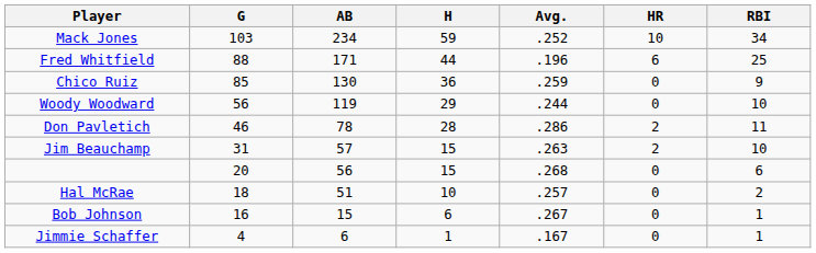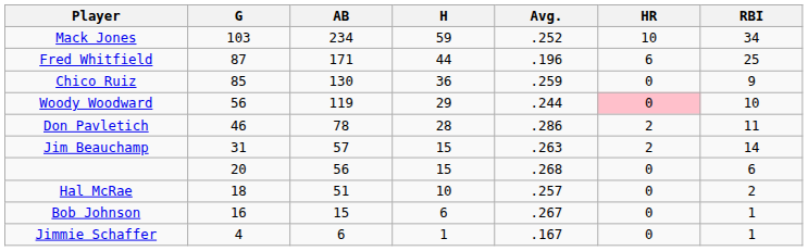 <table class="wikitable sortable">
 <tr>
 <th bgcolor="#DDDDFF" width="16%">Player</th>
 <th bgcolor="#DDDDFF" width="9%">G</th>
 <th bgcolor="#DDDDFF" width="9%">AB</th>
 <th bgcolor="#DDDDFF" width="9%">H</th>
 <th bgcolor="#DDDDFF" width="9%">Avg.</th>
 <th bgcolor="#DDDDFF" width="9%">HR</th>
 <th bgcolor="#DDDDFF" width="9%">RBI</th>
 </tr>
 <tr align="center">
 <td><a href='#'>Mack Jones</a></td>
 <td>103</td>
 <td>234</td>
 <td>59</td>
 <td>.252</td>
 <td>10</td>
 <td>34</td>
 </tr>
 <tr align=center>
 <td><a href='#'>Fred Whitfield</a></td>
-<td>88</td>
+<td>87</td>
 <td>171</td>
 <td>44</td>
 <td>.196</td>
 <td>6</td>
 <td>25</td>
 </tr>
 <tr align=center>
 <td><a href='#'>Chico Ruiz</a></td>
 <td>85</td>
 <td>130</td>
 <td>36</td>
 <td>.259</td>
 <td>0</td>
 <td>9</td>
 </tr>
 <tr align=center>
 <td><a href='#'>Woody Woodward</a></td>
 <td>56</td>
 <td>119</td>
 <td>29</td>
 <td>.244</td>
-<td>0</td>
+<td style="background: pink;">0</td>
 <td>10</td>
 </tr>
 <tr align=center>
 <td><a href='#'>Don Pavletich</a></td>
 <td>46</td>
 <td>78</td>
 <td>28</td>
 <td>.286</td>
 <td>2</td>
 <td>11</td>
 </tr>
 <tr align=center>
 <td><a href='#'>Jim Beauchamp</a></td>
 <td>31</td>
 <td>57</td>
 <td>15</td>
 <td>.263</td>
 <td>2</td>
-<td>10</td>
+<td>14</td>
 </tr>
 <tr align=center>
 <td></td>
 <td>20</td>
 <td>56</td>
 <td>15</td>
 <td>.268</td>
 <td>0</td>
 <td>6</td>
 </tr>
 <tr align="center">
 <td><a href='#'>Hal McRae</a></td>
 <td>18</td>
 <td>51</td>
 <td>10</td>
 <td>.257</td>
 <td>0</td>
 <td>2</td>
 </tr>
 <tr align=center>
 <td><a href='#'>Bob Johnson</a></td>
 <td>16</td>
 <td>15</td>
 <td>6</td>
 <td>.267</td>
 <td>0</td>
 <td>1</td>
 </tr>
 <tr align=center>
 <td><a href='#'>Jimmie Schaffer</a></td>
 <td>4</td>
 <td>6</td>
 <td>1</td>
 <td>.167</td>
 <td>0</td>
 <td>1</td>
 </tr>
 </table>
